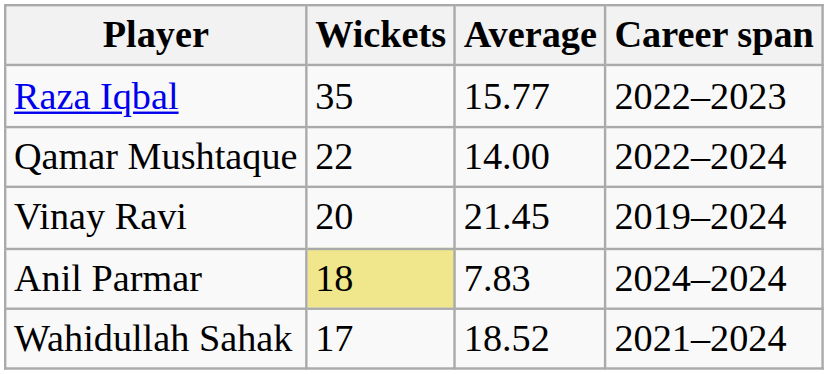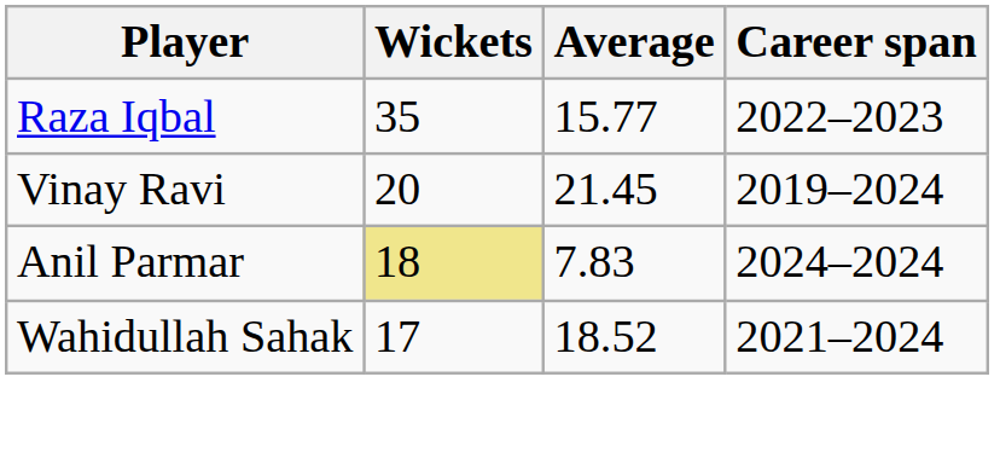 <table class="wikitable">
 <tr>
 <th>Player</th>
 <th>Wickets</th>
 <th>Average</th>
 <th>Career span</th>
 </tr>
 <tr>
 <td><a href='#'>Raza Iqbal</a></td>
 <td>35</td>
 <td>15.77</td>
 <td>2022–2023</td>
-</tr>
-<tr>
-<td>Qamar Mushtaque</td>
-<td>22</td>
-<td>14.00</td>
-<td>2022–2024</td>
 </tr>
 <tr>
 <td>Vinay Ravi</td>
 <td>20</td>
 <td>21.45</td>
 <td>2019–2024</td>
 </tr>
 <tr>
 <td>Anil Parmar</td>
 <td style="background: khaki;">18</td>
 <td>7.83</td>
 <td>2024–2024</td>
 </tr>
 <tr>
 <td>Wahidullah Sahak</td>
 <td>17</td>
 <td>18.52</td>
 <td>2021–2024</td>
 </tr>
 </table>
